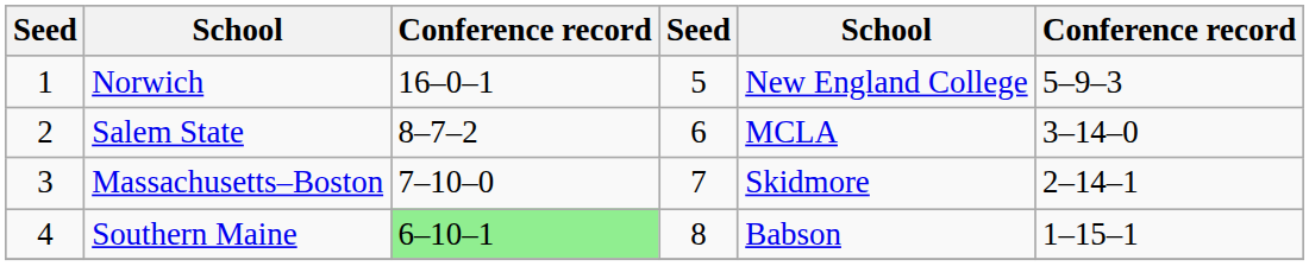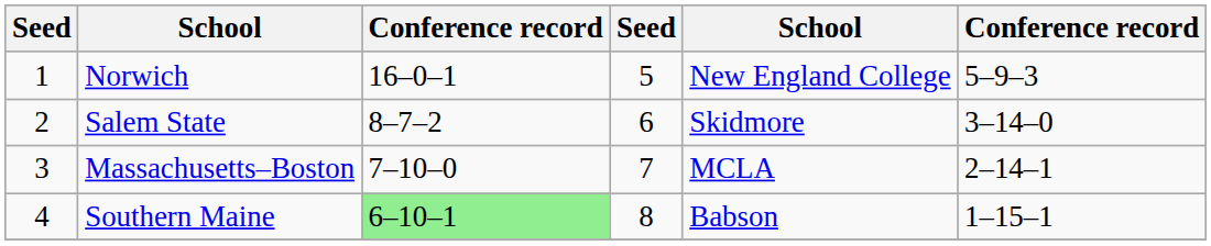 <table class="wikitable">
 <tr>
 <th>Seed</th>
 <th>School</th>
 <th>Conference record</th>
 <th>Seed</th>
 <th>School</th>
 <th>Conference record</th>
 </tr>
 <tr>
 <td align=center>1</td>
 <td><a href='#'>Norwich</a></td>
 <td>16–0–1</td>
 <td align=center>5</td>
 <td><a href='#'>New England College</a></td>
 <td>5–9–3</td>
 </tr>
 <tr>
 <td align=center>2</td>
 <td><a href='#'>Salem State</a></td>
 <td>8–7–2</td>
 <td align=center>6</td>
-<td><a href='#'>MCLA</a></td>
+<td><a href='#'>Skidmore</a></td>
 <td>3–14–0</td>
 </tr>
 <tr>
 <td align=center>3</td>
 <td><a href='#'>Massachusetts–Boston</a></td>
 <td>7–10–0</td>
 <td align=center>7</td>
-<td><a href='#'>Skidmore</a></td>
+<td><a href='#'>MCLA</a></td>
 <td>2–14–1</td>
 </tr>
 <tr>
 <td align=center>4</td>
 <td><a href='#'>Southern Maine</a></td>
 <td style="background: lightgreen;">6–10–1</td>
 <td align=center>8</td>
 <td><a href='#'>Babson</a></td>
 <td>1–15–1</td>
 </tr>
 <tr>
 </tr>
 </table>
